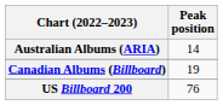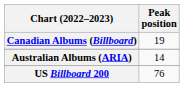 <table class="wikitable sortable plainrowheaders" style="text-align:center">
 <tr>
 <th scope="col">Chart (2022–2023)</th>
 <th scope="col">Peak<br>position</th>
 </tr>
 <tr>
-<th scope="row">Australian Albums (<a href='#'>ARIA</a>)</th>
-<td>14</td>
+<th scope="row"><a href='#'>Canadian Albums</a> (<em><a href='#'>Billboard</a></em>)</th>
+<td>19</td>
 </tr>
 <tr>
 </tr>
 <tr>
 </tr>
 <tr>
 </tr>
 <tr>
-<th scope="row"><a href='#'>Canadian Albums</a> (<em><a href='#'>Billboard</a></em>)</th>
-<td>19</td>
+<th scope="row">Australian Albums (<a href='#'>ARIA</a>)</th>
+<td>14</td>
 </tr>
 <tr>
 </tr>
 <tr>
 </tr>
 <tr>
 </tr>
 <tr>
 </tr>
 <tr>
 </tr>
 <tr>
 </tr>
 <tr>
 <th scope="row">US <a href='#'><em>Billboard</em> 200</a></th>
 <td>76</td>
 </tr>
 </table>
